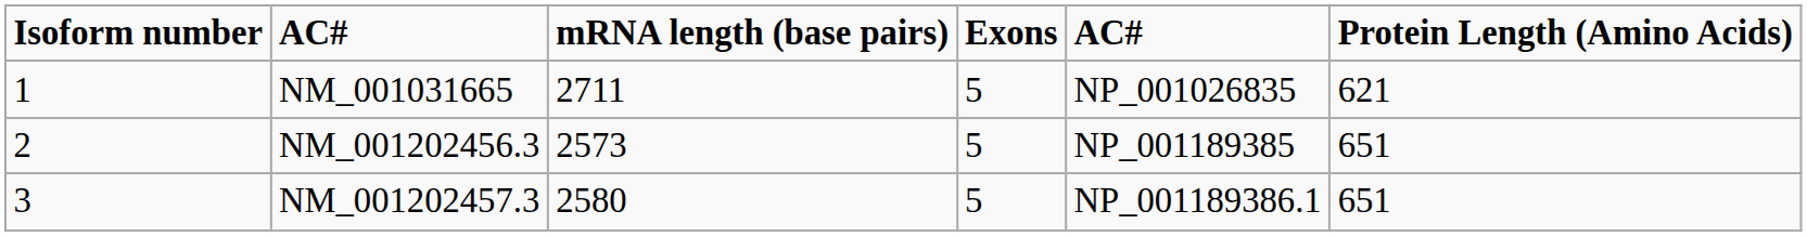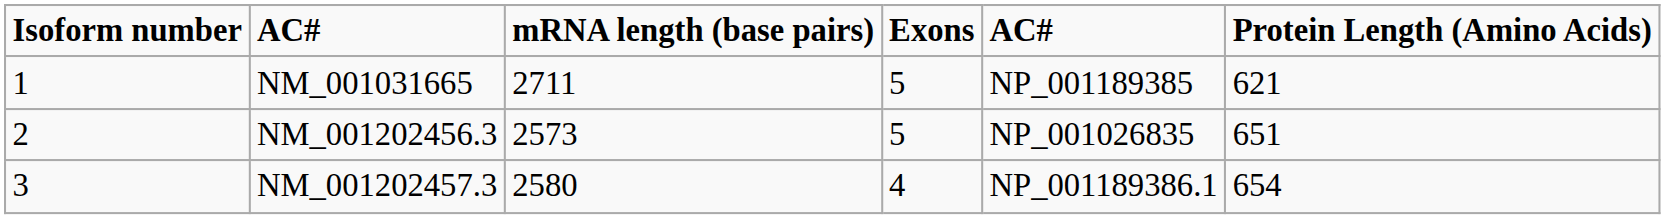 <table class="wikitable style="max-width:10em;">
 <tr>
 <td><strong>Isoform number</strong></td>
 <td><strong>AC#</strong></td>
 <td><strong>mRNA length (base pairs)</strong></td>
 <td><strong>Exons</strong></td>
 <td><strong>AC#</strong></td>
 <td><strong>Protein Length (Amino Acids)</strong></td>
 </tr>
 <tr>
 <td>1</td>
 <td>NM_001031665</td>
 <td>2711</td>
 <td>5</td>
-<td>NP_001026835</td>
+<td>NP_001189385</td>
 <td>621</td>
 </tr>
 <tr>
 <td>2</td>
 <td>NM_001202456.3</td>
 <td>2573</td>
 <td>5</td>
-<td>NP_001189385</td>
+<td>NP_001026835</td>
 <td>651</td>
 </tr>
 <tr>
 <td>3</td>
 <td>NM_001202457.3</td>
 <td>2580</td>
-<td>5</td>
+<td>4</td>
 <td>NP_001189386.1</td>
-<td>651</td>
+<td>654</td>
 </tr>
 </table>
